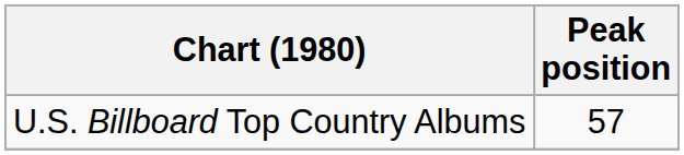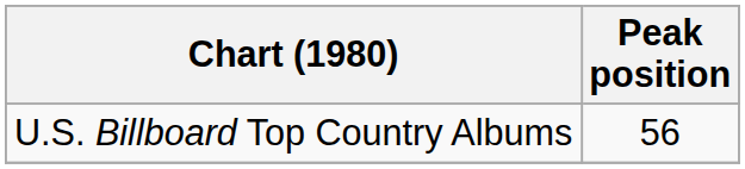 <table class="wikitable">
 <tr>
 <th>Chart (1980)</th>
 <th>Peak<br>position</th>
 </tr>
 <tr>
 <td>U.S. <em>Billboard</em> Top Country Albums</td>
-<td align="center">57</td>
+<td align="center">56</td>
 </tr>
 <tr>
 </tr>
 </table>
